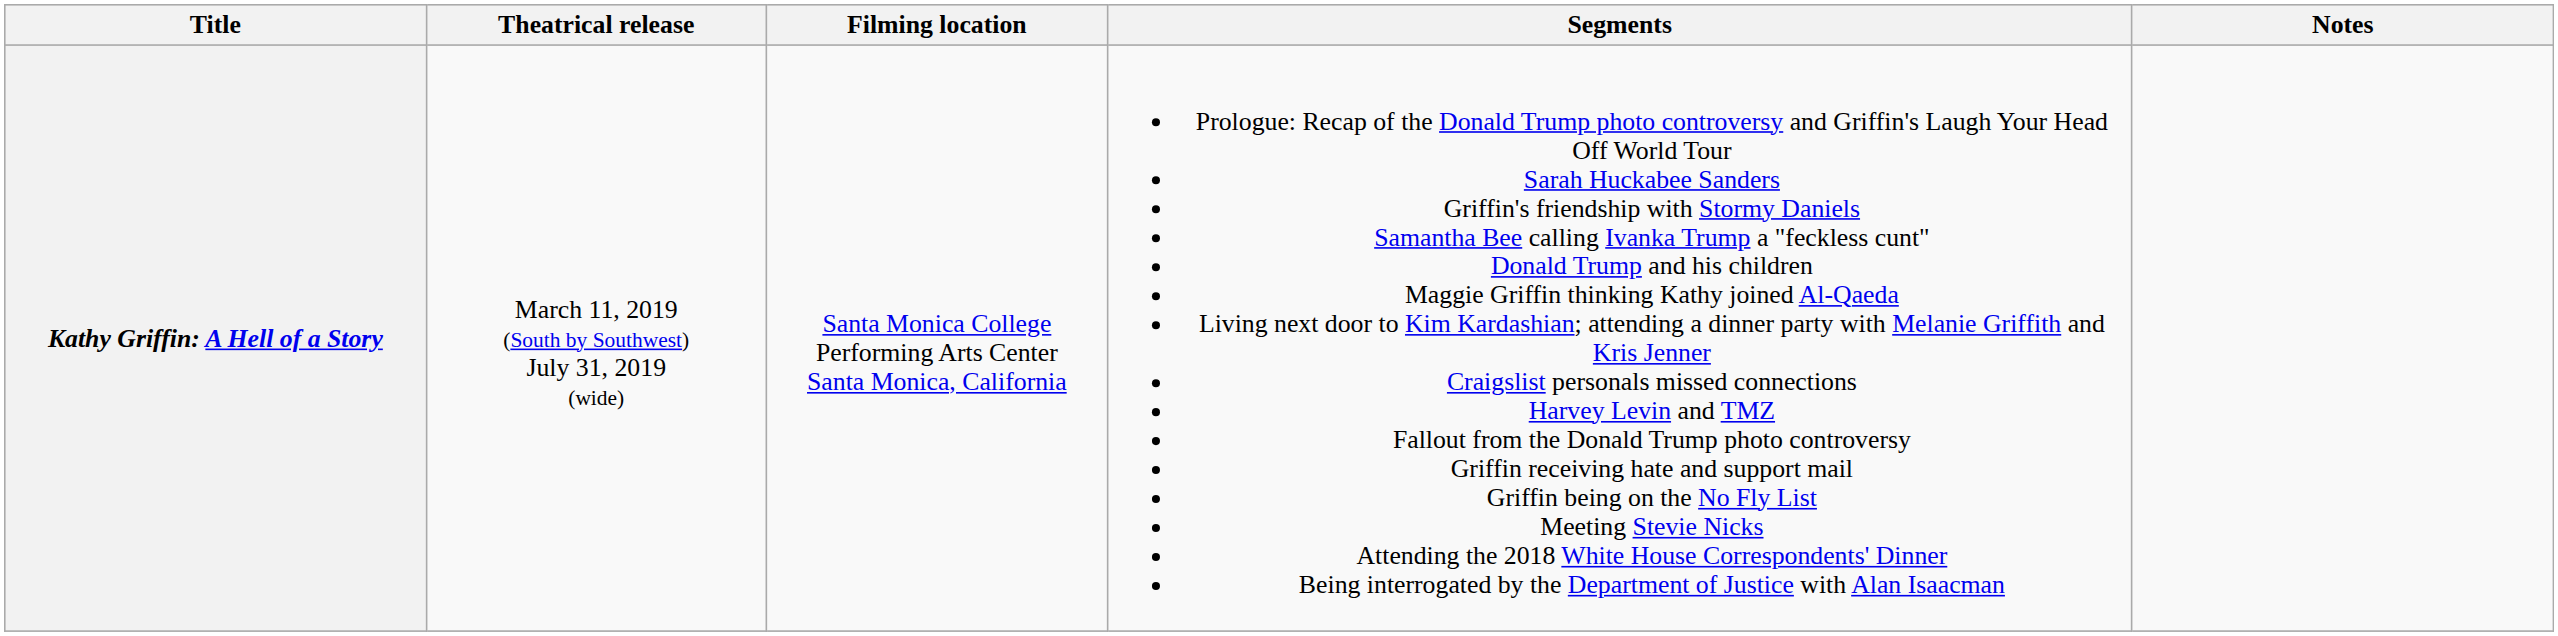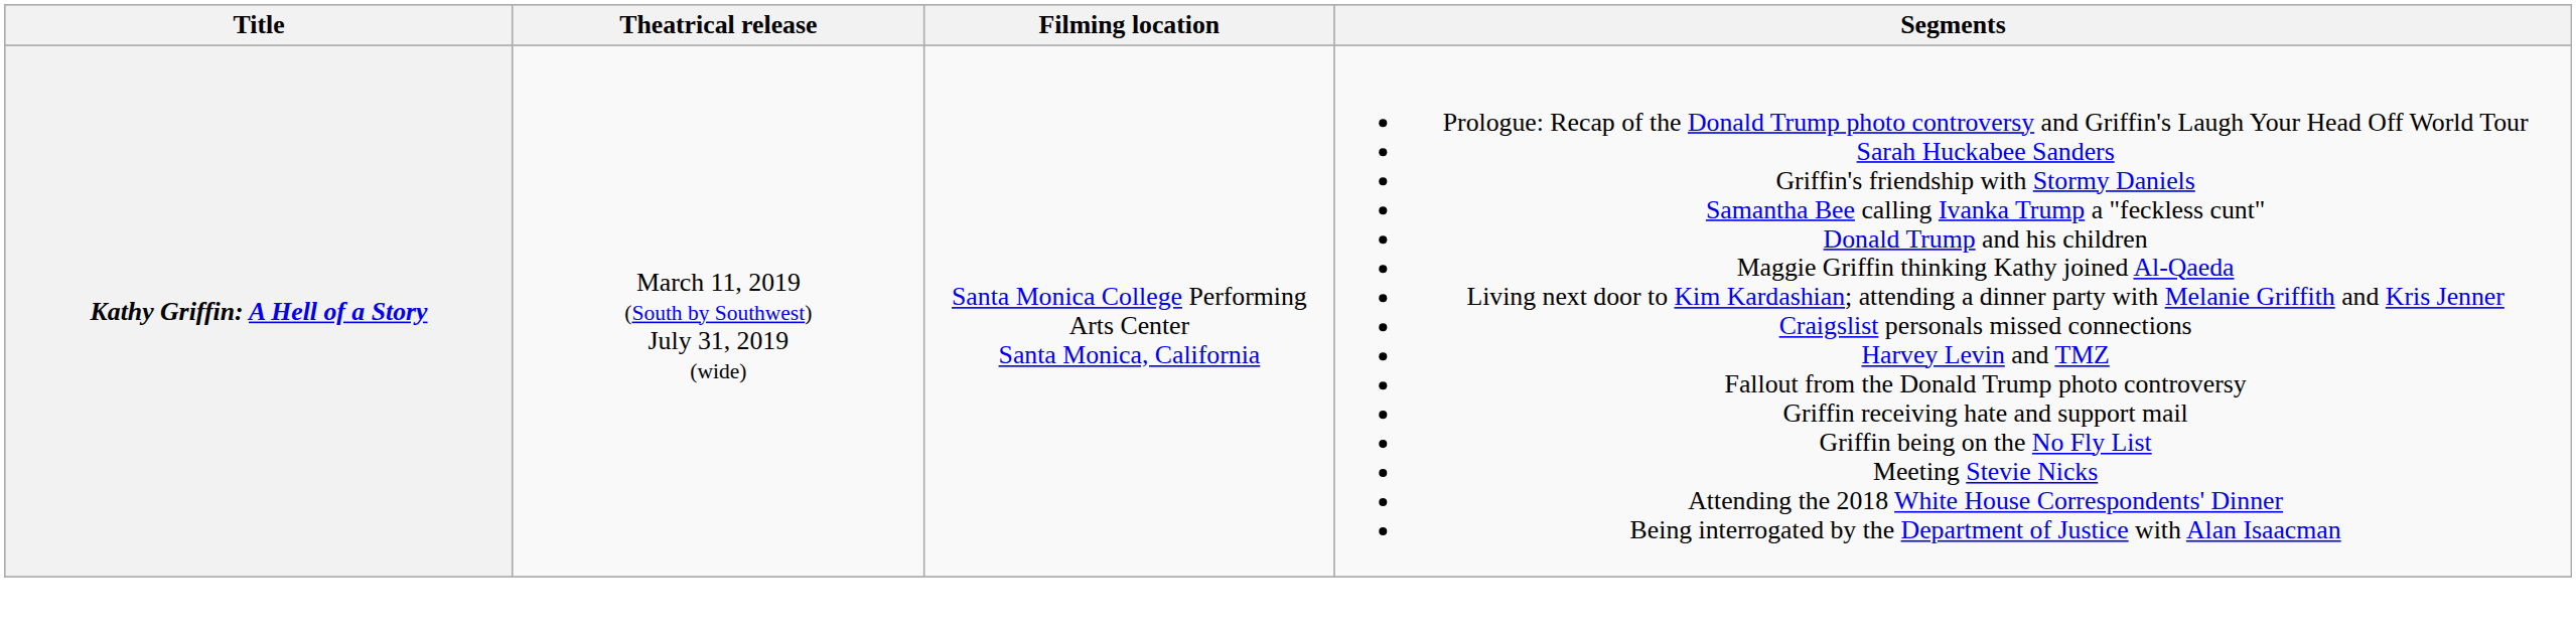 <table class="wikitable sortable" style="text-align:center; margin=auto; width:100%;">
 <tr>
 <th scope="col" rowspan="1" style="width:10em;">Title</th>
 <th scope="col" rowspan="1" style="width:8em;">Theatrical release</th>
 <th scope="col" rowspan="1" style="width:8em;">Filming location</th>
 <th scope="col" rowspan="1" style="width:25em;">Segments</th>
-<th scope="col" rowspan="1" style="width:10em;">Notes</th>
 </tr>
 <tr>
 <th scope="row"><em>Kathy Griffin: <a href='#'>A Hell of a Story</a></em></th>
 <td><br>March 11, 2019<br><small>(<a href='#'>South by Southwest</a>)</small><br>July 31, 2019<br><small>(wide)</small></td>
 <td><br><a href='#'>Santa Monica College</a> Performing Arts Center<br><a href='#'>Santa Monica, California</a></td>
 <td><br><ul><li>Prologue: Recap of the <a href='#'>Donald Trump photo controversy</a> and Griffin's Laugh Your Head Off World Tour</li><li><a href='#'>Sarah Huckabee Sanders</a></li><li>Griffin's friendship with <a href='#'>Stormy Daniels</a></li><li><a href='#'>Samantha Bee</a> calling <a href='#'>Ivanka Trump</a> a "feckless cunt"</li><li><a href='#'>Donald Trump</a> and his children</li><li>Maggie Griffin thinking Kathy joined <a href='#'>Al-Qaeda</a></li><li>Living next door to <a href='#'>Kim Kardashian</a>; attending a dinner party with <a href='#'>Melanie Griffith</a> and <a href='#'>Kris Jenner</a></li><li><a href='#'>Craigslist</a> personals missed connections</li><li><a href='#'>Harvey Levin</a> and <a href='#'>TMZ</a></li><li>Fallout from the Donald Trump photo controversy</li><li>Griffin receiving hate and support mail</li><li>Griffin being on the <a href='#'>No Fly List</a></li><li>Meeting <a href='#'>Stevie Nicks</a></li><li>Attending the 2018 <a href='#'>White House Correspondents' Dinner</a></li><li>Being interrogated by the <a href='#'>Department of Justice</a> with <a href='#'>Alan Isaacman</a></li></ul></td>
-<td></td>
 </tr>
 </table>
